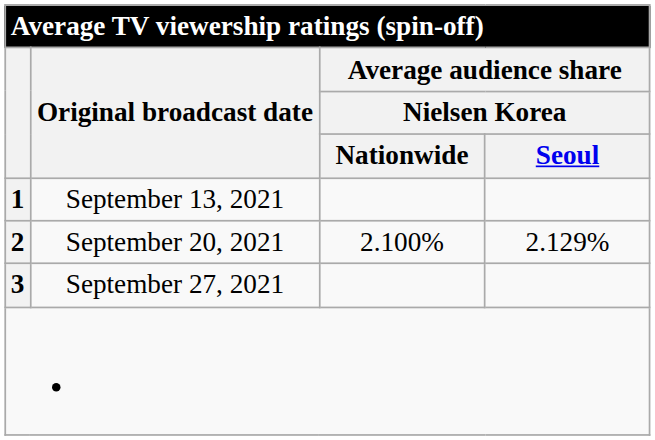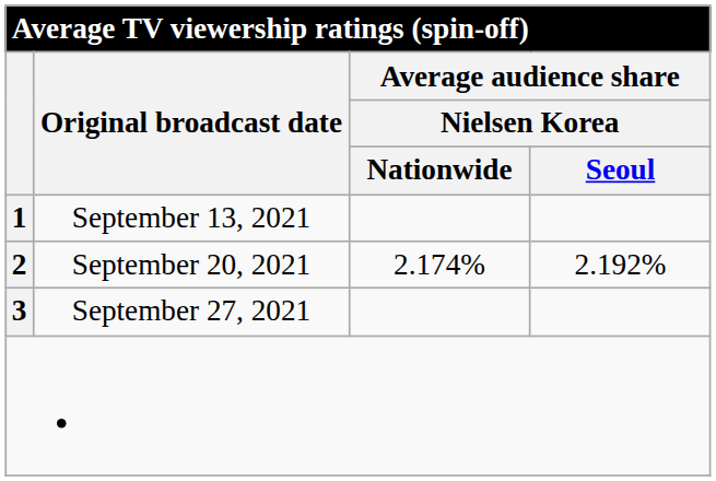 <table role="presentation" class="wikitable mw-collapsible mw-collapsed innercollapse" style="text-align:center; max-width:600px; margin-left: auto; margin-right: auto; border: none">
 <tr>
 <th colspan="6" style="background:#000; color:white; text-align:left">Average TV viewership ratings (spin-off)</th>
 </tr>
 <tr>
 <th rowspan="3"></th>
 <th rowspan="3">Original broadcast date</th>
 <th colspan="2">Average audience share</th>
 </tr>
 <tr>
 <th colspan="2">Nielsen Korea</th>
 </tr>
 <tr>
 <th width="90">Nationwide</th>
 <th width="90"><a href='#'>Seoul</a></th>
 </tr>
 <tr>
 <th>1</th>
 <td>September 13, 2021</td>
 <td></td>
 <td></td>
 </tr>
 <tr>
 <th>2</th>
 <td>September 20, 2021</td>
-<td>2.100%</td>
-<td>2.129%</td>
+<td>2.174%</td>
+<td>2.192%</td>
 </tr>
 <tr>
 <th>3</th>
 <td>September 27, 2021</td>
 <td></td>
 <td></td>
 </tr>
 <tr>
 <td colspan="5"><br><ul><li></li></ul></td>
 </tr>
 </table>
